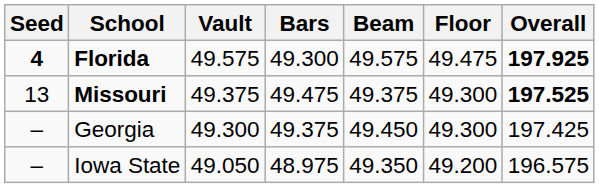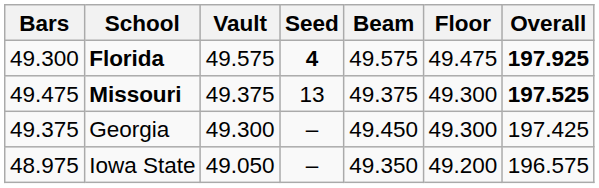 <table class="wikitable" style="white-space:nowrap; font-size:95%; text-align:center">
 <tr>
-<th>Seed</th>
+<th>Bars</th>
 <th>School</th>
 <th>Vault</th>
-<th>Bars</th>
+<th>Seed</th>
 <th>Beam</th>
 <th>Floor</th>
 <th>Overall</th>
 </tr>
 <tr>
-<td><strong> 4</strong></td>
+<td>49.300</td>
 <td align=left><strong> Florida</strong></td>
 <td>49.575</td>
-<td>49.300</td>
+<td><strong> 4</strong></td>
 <td>49.575</td>
 <td>49.475</td>
 <td><strong> 197.925</strong></td>
 </tr>
 <tr>
-<td>13</td>
+<td>49.475</td>
 <td align=left><strong> Missouri </strong></td>
 <td>49.375</td>
-<td>49.475</td>
+<td>13</td>
 <td>49.375</td>
 <td>49.300</td>
 <td><strong> 197.525</strong></td>
 </tr>
 <tr>
-<td>–</td>
+<td>49.375</td>
 <td align=left>Georgia</td>
 <td>49.300</td>
-<td>49.375</td>
+<td>–</td>
 <td>49.450</td>
 <td>49.300</td>
 <td>197.425</td>
 </tr>
 <tr>
-<td>–</td>
+<td>48.975</td>
 <td align=left>Iowa State</td>
 <td>49.050</td>
-<td>48.975</td>
+<td>–</td>
 <td>49.350</td>
 <td>49.200</td>
 <td>196.575</td>
 </tr>
 </table>
